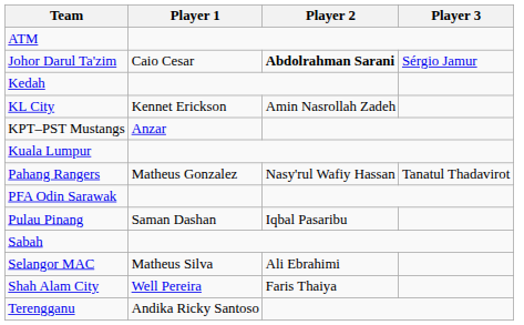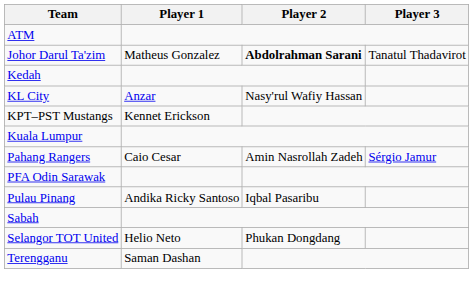 <table class="wikitable sortable">
 <tr>
 <th>Team</th>
 <th>Player 1</th>
 <th>Player 2</th>
 <th>Player 3</th>
 </tr>
 <tr>
 <td><a href='#'>ATM</a></td>
 <td colspan="3"></td>
 </tr>
 <tr>
 <td><a href='#'>Johor Darul Ta'zim</a></td>
-<td> Caio Cesar</td>
+<td> Matheus Gonzalez</td>
 <td><strong> Abdolrahman Sarani</strong></td>
-<td> <a href='#'>Sérgio Jamur</a></td>
+<td> Tanatul Thadavirot</td>
 </tr>
 <tr>
 <td><a href='#'>Kedah</a></td>
 <td colspan="2"></td>
 <td></td>
 </tr>
 <tr>
 <td><a href='#'>KL City</a></td>
-<td> Kennet Erickson</td>
-<td> Amin Nasrollah Zadeh</td>
+<td> <a href='#'>Anzar</a></td>
+<td> Nasy'rul Wafiy Hassan</td>
 <td></td>
 </tr>
 <tr>
 <td>KPT–PST Mustangs</td>
-<td> <a href='#'>Anzar</a></td>
+<td> Kennet Erickson</td>
 <td colspan="2"></td>
 </tr>
 <tr>
 <td><a href='#'>Kuala Lumpur</a></td>
 <td colspan="3"></td>
 </tr>
 <tr>
 <td><a href='#'>Pahang Rangers</a></td>
-<td> Matheus Gonzalez</td>
-<td> Nasy'rul Wafiy Hassan</td>
-<td> Tanatul Thadavirot</td>
+<td> Caio Cesar</td>
+<td> Amin Nasrollah Zadeh</td>
+<td> <a href='#'>Sérgio Jamur</a></td>
 </tr>
 <tr>
 <td><a href='#'>PFA Odin Sarawak</a></td>
 <td></td>
 <td colspan="2"></td>
 </tr>
 <tr>
 <td><a href='#'>Pulau Pinang</a></td>
-<td> Saman Dashan</td>
+<td> Andika Ricky Santoso</td>
 <td> Iqbal Pasaribu</td>
 <td></td>
 </tr>
 <tr>
 <td><a href='#'>Sabah</a></td>
 <td colspan="3"></td>
 </tr>
 <tr>
-<td><a href='#'>Selangor MAC</a></td>
-<td> Matheus Silva</td>
-<td> Ali Ebrahimi</td>
-<td></td>
-</tr>
-<tr>
-<td><a href='#'>Shah Alam City</a></td>
-<td> <a href='#'>Well Pereira</a></td>
-<td> Faris Thaiya</td>
+<td><a href='#'>Selangor TOT United</a></td>
+<td> Helio Neto</td>
+<td> Phukan Dongdang</td>
 <td></td>
 </tr>
 <tr>
 <td><a href='#'>Terengganu</a></td>
-<td> Andika Ricky Santoso</td>
+<td> Saman Dashan</td>
 <td colspan="2"></td>
 </tr>
 </table>
